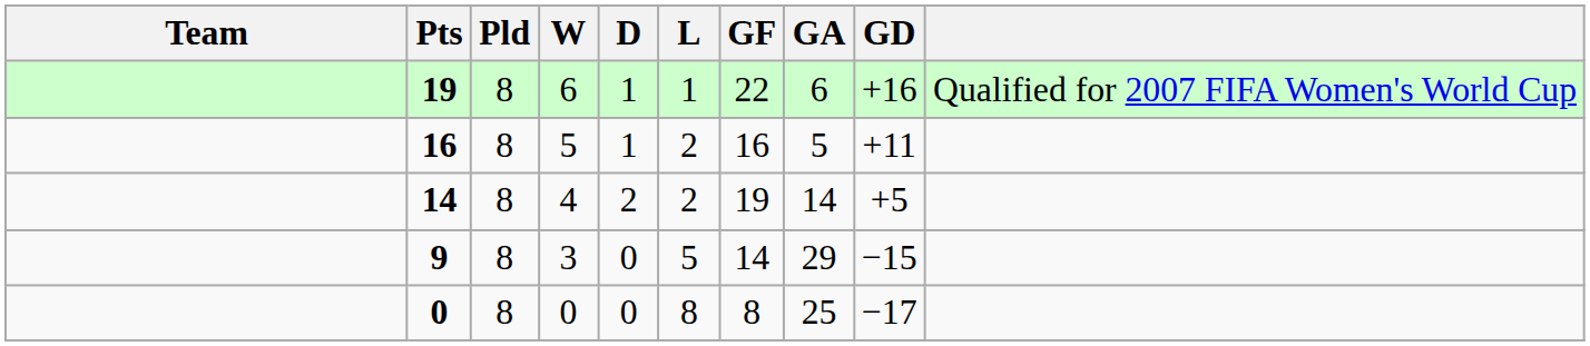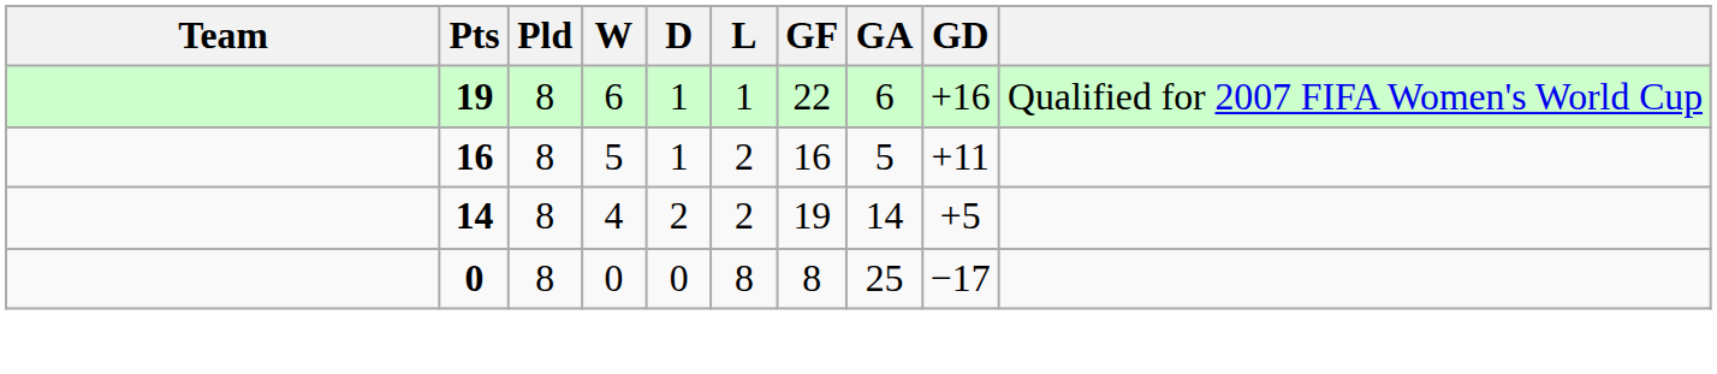 <table class="wikitable" style="text-align:center;">
 <tr>
 <th width=175>Team</th>
 <th width=20 abbr="Points">Pts</th>
 <th width=20 abbr="Played">Pld</th>
 <th width=20 abbr="Won">W</th>
 <th width=20 abbr="Drawn">D</th>
 <th width=20 abbr="Lost">L</th>
 <th width=20 abbr="Goals for">GF</th>
 <th width=20 abbr="Goals against">GA</th>
 <th width=20 abbr="Goal difference">GD</th>
 <th></th>
 </tr>
 <tr bgcolor="#ccffcc">
 <td style="text-align:left;"></td>
 <td><strong>19</strong></td>
 <td>8</td>
 <td>6</td>
 <td>1</td>
 <td>1</td>
 <td>22</td>
 <td>6</td>
 <td>+16</td>
 <td>Qualified for <a href='#'>2007 FIFA Women's World Cup</a></td>
 </tr>
 <tr>
 <td style="text-align:left;"></td>
 <td><strong>16</strong></td>
 <td>8</td>
 <td>5</td>
 <td>1</td>
 <td>2</td>
 <td>16</td>
 <td>5</td>
 <td>+11</td>
 <td></td>
 </tr>
 <tr>
 <td style="text-align:left;"></td>
 <td><strong>14</strong></td>
 <td>8</td>
 <td>4</td>
 <td>2</td>
 <td>2</td>
 <td>19</td>
 <td>14</td>
 <td>+5</td>
 <td></td>
 </tr>
 <tr>
 <td style="text-align:left;"></td>
-<td><strong>9</strong></td>
-<td>8</td>
-<td>3</td>
-<td>0</td>
-<td>5</td>
-<td>14</td>
-<td>29</td>
-<td>−15</td>
-<td></td>
-</tr>
-<tr>
-<td style="text-align:left;"></td>
 <td><strong>0</strong></td>
 <td>8</td>
 <td>0</td>
 <td>0</td>
 <td>8</td>
 <td>8</td>
 <td>25</td>
 <td>−17</td>
 <td></td>
 </tr>
 </table>
